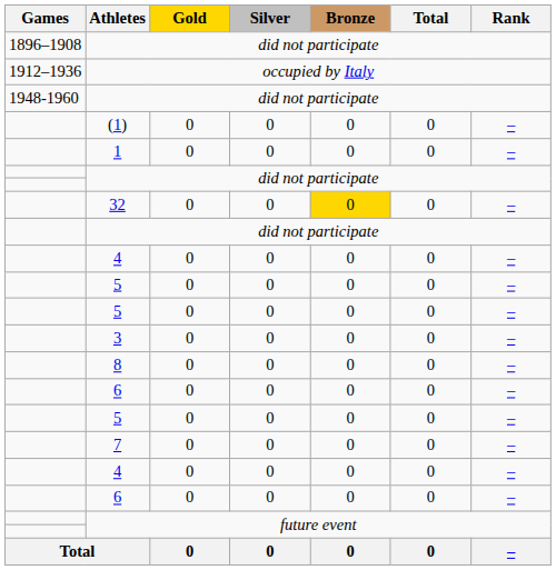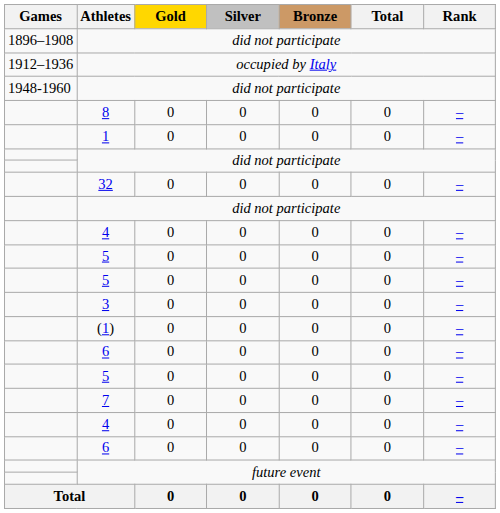 <table class="wikitable" style="text-align:center; font-size:90%;">
 <tr>
 <th>Games</th>
 <th>Athletes</th>
 <td style="background:gold; width:4.5em; font-weight:bold;">Gold</td>
 <td style="background:silver; width:4.5em; font-weight:bold;">Silver</td>
 <td style="background:#cc9966; width:4.5em; font-weight:bold;">Bronze</td>
 <th style="width:4.5em; font-weight:bold;">Total</th>
 <th style="width:4.5em; font-weight:bold;">Rank</th>
 </tr>
 <tr>
 <td align=left>1896–1908</td>
 <td colspan=6><em>did not participate</em></td>
 </tr>
 <tr>
 <td align=left>1912–1936</td>
 <td colspan=6><em>occupied by  <a href='#'>Italy</a></em></td>
 </tr>
 <tr>
 <td align=left>1948-1960</td>
 <td colspan=6;><em>did not participate</em></td>
 </tr>
 <tr>
 <td align=left></td>
-<td>(<a href='#'>1</a>)</td>
+<td><a href='#'>8</a></td>
 <td>0</td>
 <td>0</td>
 <td>0</td>
 <td>0</td>
 <td><a href='#'>–</a></td>
 </tr>
 <tr>
 <td align=left></td>
 <td><a href='#'>1</a></td>
 <td>0</td>
 <td>0</td>
 <td>0</td>
 <td>0</td>
 <td><a href='#'>–</a></td>
 </tr>
 <tr>
 <td align=left></td>
 <td colspan=6; rowspan=2><em>did not participate</em></td>
 </tr>
 <tr>
 <td align=left></td>
 </tr>
 <tr>
 <td align=left></td>
 <td><a href='#'>32</a></td>
 <td>0</td>
 <td>0</td>
-<td style="background: gold;">0</td>
+<td>0</td>
 <td>0</td>
 <td><a href='#'>–</a></td>
 </tr>
 <tr>
 <td align=left></td>
 <td colspan=6><em>did not participate</em></td>
 </tr>
 <tr>
 <td align=left></td>
 <td><a href='#'>4</a></td>
 <td>0</td>
 <td>0</td>
 <td>0</td>
 <td>0</td>
 <td><a href='#'>–</a></td>
 </tr>
 <tr>
 <td align=left></td>
 <td><a href='#'>5</a></td>
 <td>0</td>
 <td>0</td>
 <td>0</td>
 <td>0</td>
 <td><a href='#'>–</a></td>
 </tr>
 <tr>
 <td align=left></td>
 <td><a href='#'>5</a></td>
 <td>0</td>
 <td>0</td>
 <td>0</td>
 <td>0</td>
 <td><a href='#'>–</a></td>
 </tr>
 <tr>
 <td align=left></td>
 <td><a href='#'>3</a></td>
 <td>0</td>
 <td>0</td>
 <td>0</td>
 <td>0</td>
 <td><a href='#'>–</a></td>
 </tr>
 <tr>
 <td align=left></td>
-<td><a href='#'>8</a></td>
+<td>(<a href='#'>1</a>)</td>
 <td>0</td>
 <td>0</td>
 <td>0</td>
 <td>0</td>
 <td><a href='#'>–</a></td>
 </tr>
 <tr>
 <td align=left></td>
 <td><a href='#'>6</a></td>
 <td>0</td>
 <td>0</td>
 <td>0</td>
 <td>0</td>
 <td><a href='#'>–</a></td>
 </tr>
 <tr>
 <td align=left></td>
 <td><a href='#'>5</a></td>
 <td>0</td>
 <td>0</td>
 <td>0</td>
 <td>0</td>
 <td><a href='#'>–</a></td>
 </tr>
 <tr>
 <td align=left></td>
 <td><a href='#'>7</a></td>
 <td>0</td>
 <td>0</td>
 <td>0</td>
 <td>0</td>
 <td><a href='#'>–</a></td>
 </tr>
 <tr>
 <td align=left></td>
 <td><a href='#'>4</a></td>
 <td>0</td>
 <td>0</td>
 <td>0</td>
 <td>0</td>
 <td><a href='#'>–</a></td>
 </tr>
 <tr>
 <td align=left></td>
 <td><a href='#'>6</a></td>
 <td>0</td>
 <td>0</td>
 <td>0</td>
 <td>0</td>
 <td><a href='#'>–</a></td>
 </tr>
 <tr>
 <td align=left></td>
 <td colspan=6; rowspan=2><em>future event</em></td>
 </tr>
 <tr>
 <td align=left></td>
 </tr>
 <tr>
 <th colspan=2>Total</th>
 <th>0</th>
 <th>0</th>
 <th>0</th>
 <th>0</th>
 <th><a href='#'>–</a></th>
 </tr>
 </table>
